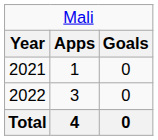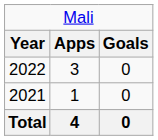 <table class="wikitable" style="text-align:center">
 <tr>
 <td colspan=3><a href='#'>Mali</a></td>
 </tr>
 <tr>
 <th>Year</th>
 <th>Apps</th>
 <th>Goals</th>
 </tr>
 <tr>
-<td>2021</td>
-<td>1</td>
+<td>2022</td>
+<td>3</td>
 <td>0</td>
 </tr>
 <tr>
-<td>2022</td>
-<td>3</td>
+<td>2021</td>
+<td>1</td>
 <td>0</td>
 </tr>
 <tr>
 <th>Total</th>
 <th>4</th>
 <th>0</th>
 </tr>
 </table>
